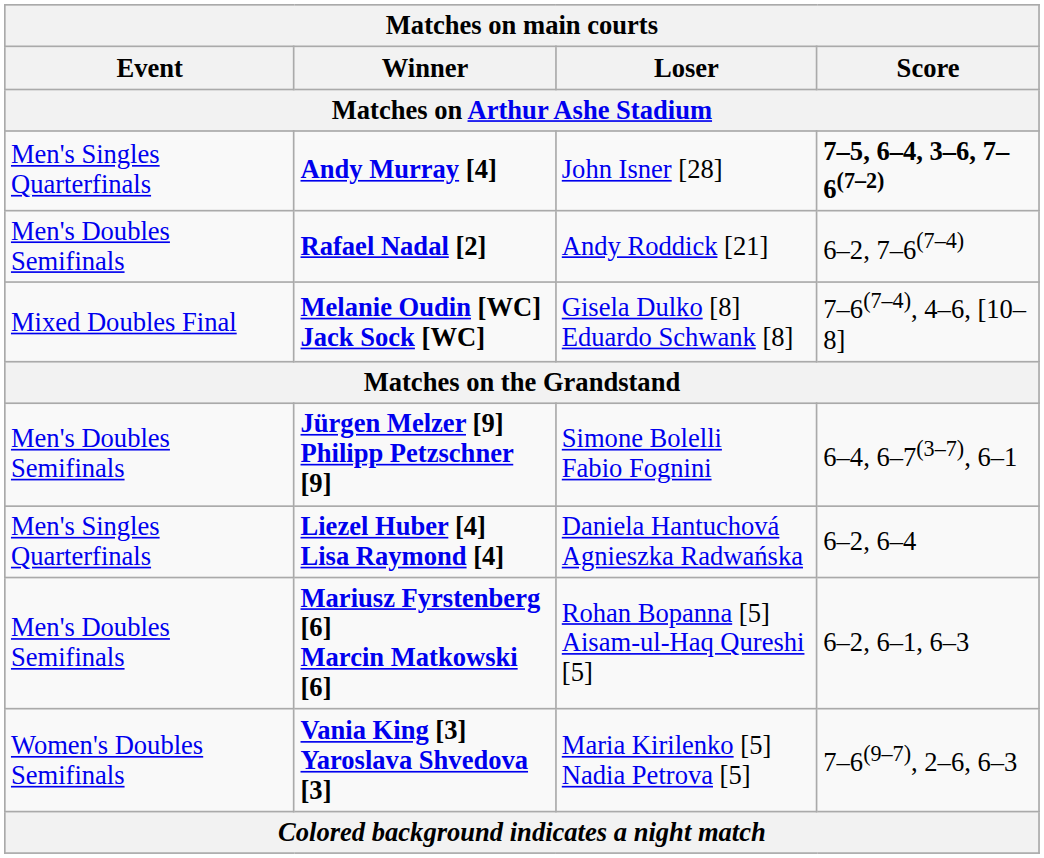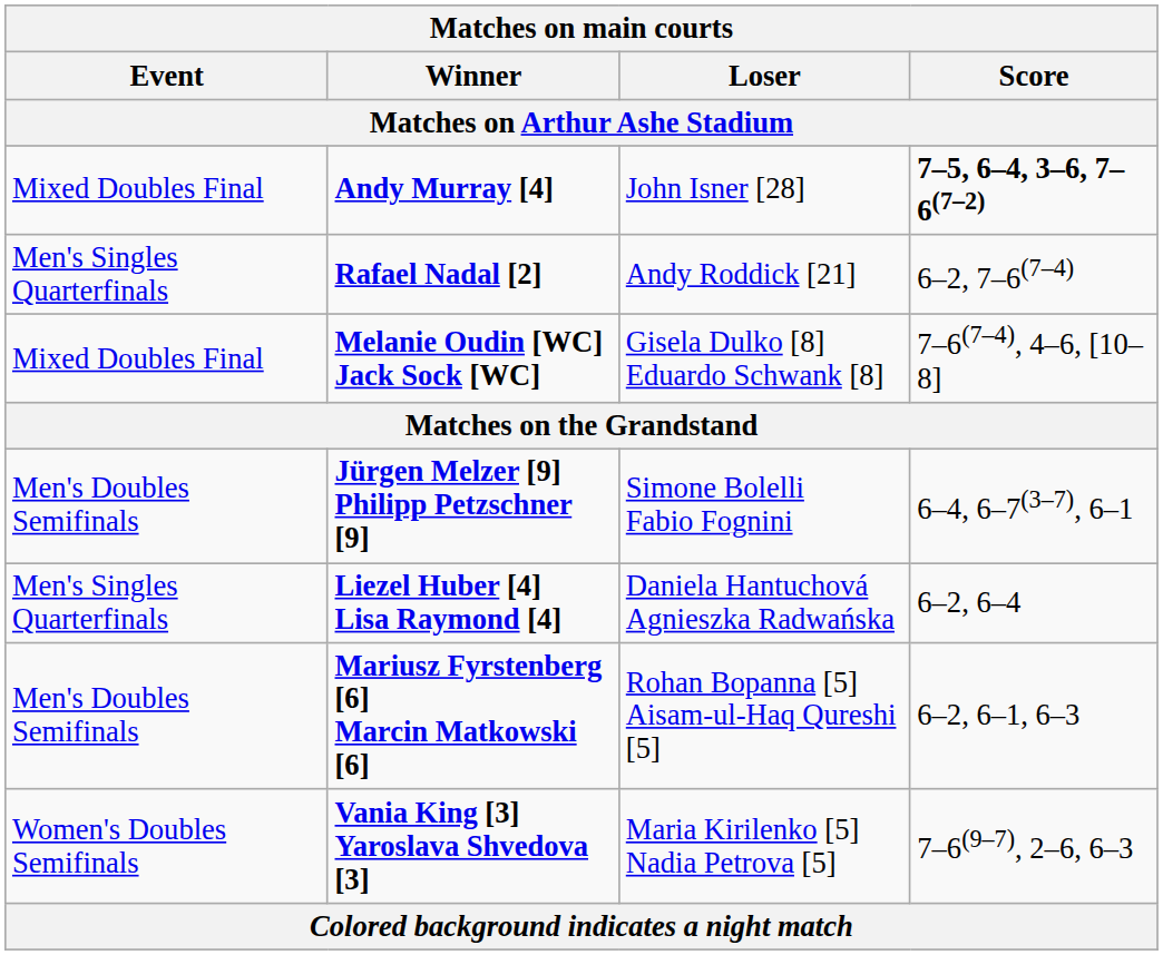 <table class="wikitable collapsible uncollapsed" style=margin:auto>
 <tr>
 <th colspan=4><strong>Matches on main courts</strong></th>
 </tr>
 <tr>
 <th>Event</th>
 <th>Winner</th>
 <th>Loser</th>
 <th>Score</th>
 </tr>
 <tr>
 <th colspan=4><strong>Matches on <a href='#'>Arthur Ashe Stadium</a></strong></th>
 </tr>
 <tr>
-<td><a href='#'>Men's Singles Quarterfinals</a></td>
+<td><a href='#'>Mixed Doubles Final</a></td>
 <td> <strong><a href='#'>Andy Murray</a> [4]</strong></td>
 <td> <a href='#'>John Isner</a> [28]</td>
 <td><strong>7–5, 6–4, 3–6, 7–6<sup>(7–2)</sup></strong></td>
 </tr>
 <tr>
-<td><a href='#'>Men's Doubles Semifinals</a></td>
+<td><a href='#'>Men's Singles Quarterfinals</a></td>
 <td> <strong><a href='#'>Rafael Nadal</a> [2]</strong></td>
 <td> <a href='#'>Andy Roddick</a> [21]</td>
 <td>6–2, 7–6<sup>(7–4)</sup></td>
 </tr>
 <tr>
 <td><a href='#'>Mixed Doubles Final</a></td>
 <td> <strong><a href='#'>Melanie Oudin</a> [WC]</strong> <br>  <strong><a href='#'>Jack Sock</a> [WC]</strong></td>
 <td> <a href='#'>Gisela Dulko</a> [8] <br>  <a href='#'>Eduardo Schwank</a> [8]</td>
 <td>7–6<sup>(7–4)</sup>, 4–6, [10–8]</td>
 </tr>
 <tr>
 <th colspan=4><strong>Matches on the Grandstand</strong></th>
 </tr>
 <tr>
 <td><a href='#'>Men's Doubles Semifinals</a></td>
 <td> <strong><a href='#'>Jürgen Melzer</a> [9]</strong> <br>  <strong><a href='#'>Philipp Petzschner</a> [9]</strong></td>
 <td> <a href='#'>Simone Bolelli</a> <br>  <a href='#'>Fabio Fognini</a></td>
 <td>6–4, 6–7<sup>(3–7)</sup>, 6–1</td>
 </tr>
 <tr>
 <td><a href='#'>Men's Singles Quarterfinals</a></td>
 <td> <strong><a href='#'>Liezel Huber</a> [4]</strong> <br>  <strong><a href='#'>Lisa Raymond</a> [4]</strong></td>
 <td> <a href='#'>Daniela Hantuchová</a> <br>  <a href='#'>Agnieszka Radwańska</a></td>
 <td>6–2, 6–4</td>
 </tr>
 <tr>
 <td><a href='#'>Men's Doubles Semifinals</a></td>
 <td> <strong><a href='#'>Mariusz Fyrstenberg</a> [6] <br>  <a href='#'>Marcin Matkowski</a> [6]</strong></td>
 <td> <a href='#'>Rohan Bopanna</a> [5]  <br>  <a href='#'>Aisam-ul-Haq Qureshi</a> [5]</td>
 <td>6–2, 6–1, 6–3</td>
 </tr>
 <tr>
 <td><a href='#'>Women's Doubles Semifinals</a></td>
 <td> <strong><a href='#'>Vania King</a> [3] <br>  <a href='#'>Yaroslava Shvedova</a> [3]</strong></td>
 <td> <a href='#'>Maria Kirilenko</a> [5] <br>  <a href='#'>Nadia Petrova</a> [5]</td>
 <td>7–6<sup>(9–7)</sup>, 2–6, 6–3</td>
 </tr>
 <tr>
 <th colspan=4><em>Colored background indicates a night match</em></th>
 </tr>
 </table>
